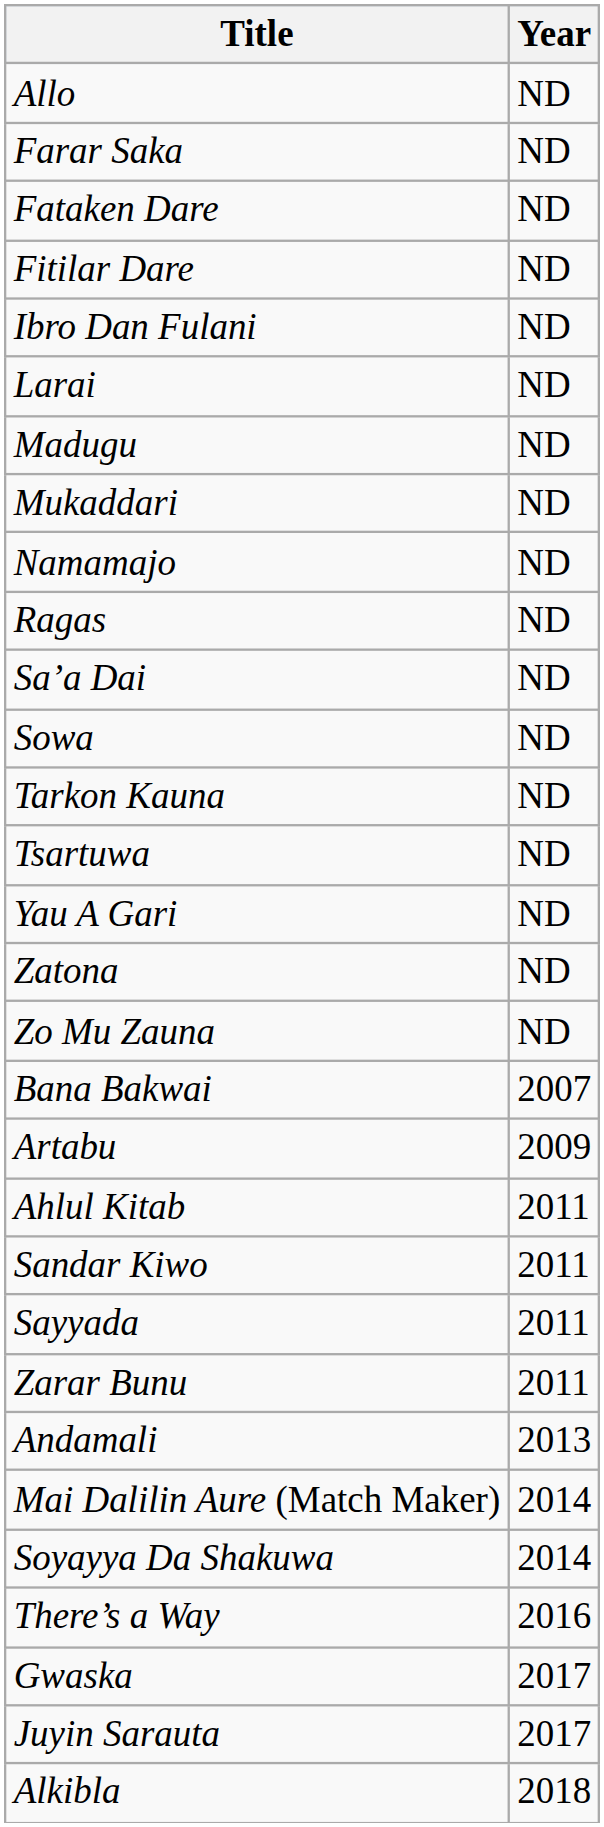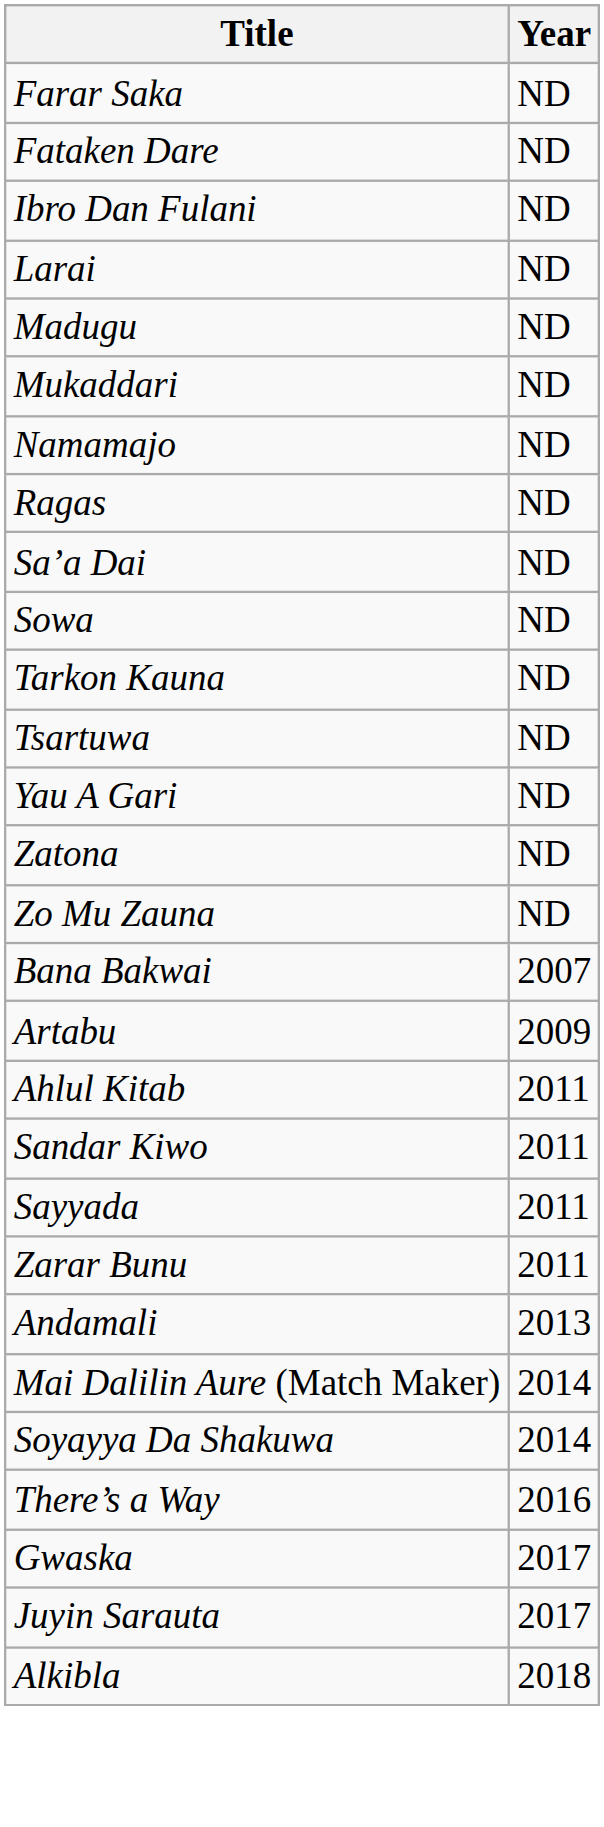 <table class="wikitable sortable">
 <tr style="background:#b0c4de; text-align:center;">
 <th>Title</th>
 <th>Year</th>
-</tr>
-<tr>
-<td><em>Allo</em></td>
-<td>ND</td>
 </tr>
 <tr>
 <td><em>Farar Saka</em></td>
 <td>ND</td>
 </tr>
 <tr>
 <td><em>Fataken Dare</em></td>
-<td>ND</td>
-</tr>
-<tr>
-<td><em>Fitilar Dare</em></td>
 <td>ND</td>
 </tr>
 <tr>
 <td><em>Ibro Dan Fulani</em></td>
 <td>ND</td>
 </tr>
 <tr>
 <td><em>Larai</em></td>
 <td>ND</td>
 </tr>
 <tr>
 <td><em>Madugu</em></td>
 <td>ND</td>
 </tr>
 <tr>
 <td><em>Mukaddari</em></td>
 <td>ND</td>
 </tr>
 <tr>
 <td><em>Namamajo</em></td>
 <td>ND</td>
 </tr>
 <tr>
 <td><em>Ragas</em></td>
 <td>ND</td>
 </tr>
 <tr>
 <td><em>Sa’a Dai</em></td>
 <td>ND</td>
 </tr>
 <tr>
 <td><em>Sowa</em></td>
 <td>ND</td>
 </tr>
 <tr>
 <td><em>Tarkon Kauna</em></td>
 <td>ND</td>
 </tr>
 <tr>
 <td><em>Tsartuwa</em></td>
 <td>ND</td>
 </tr>
 <tr>
 <td><em>Yau A Gari</em></td>
 <td>ND</td>
 </tr>
 <tr>
 <td><em>Zatona</em></td>
 <td>ND</td>
 </tr>
 <tr>
 <td><em>Zo Mu Zauna</em></td>
 <td>ND</td>
 </tr>
 <tr>
 <td><em>Bana Bakwai</em></td>
 <td>2007</td>
 </tr>
 <tr>
 <td><em>Artabu</em></td>
 <td>2009</td>
 </tr>
 <tr>
 <td><em>Ahlul Kitab</em></td>
 <td>2011</td>
 </tr>
 <tr>
 <td><em>Sandar Kiwo</em></td>
 <td>2011</td>
 </tr>
 <tr>
 <td><em>Sayyada</em></td>
 <td>2011</td>
 </tr>
 <tr>
 <td><em>Zarar Bunu</em></td>
 <td>2011</td>
 </tr>
 <tr>
 <td><em>Andamali</em></td>
 <td>2013</td>
 </tr>
 <tr>
 <td><em>Mai Dalilin Aure</em> (Match Maker)</td>
 <td>2014</td>
 </tr>
 <tr>
 <td><em>Soyayya Da Shakuwa</em></td>
 <td>2014</td>
 </tr>
 <tr>
 <td><em>There’s a Way</em></td>
 <td>2016</td>
 </tr>
 <tr>
 <td><em>Gwaska</em></td>
 <td>2017</td>
 </tr>
 <tr>
 <td><em>Juyin Sarauta</em></td>
 <td>2017</td>
 </tr>
 <tr>
 <td><em>Alkibla</em></td>
 <td>2018</td>
 </tr>
 <tr>
 </tr>
 </table>
